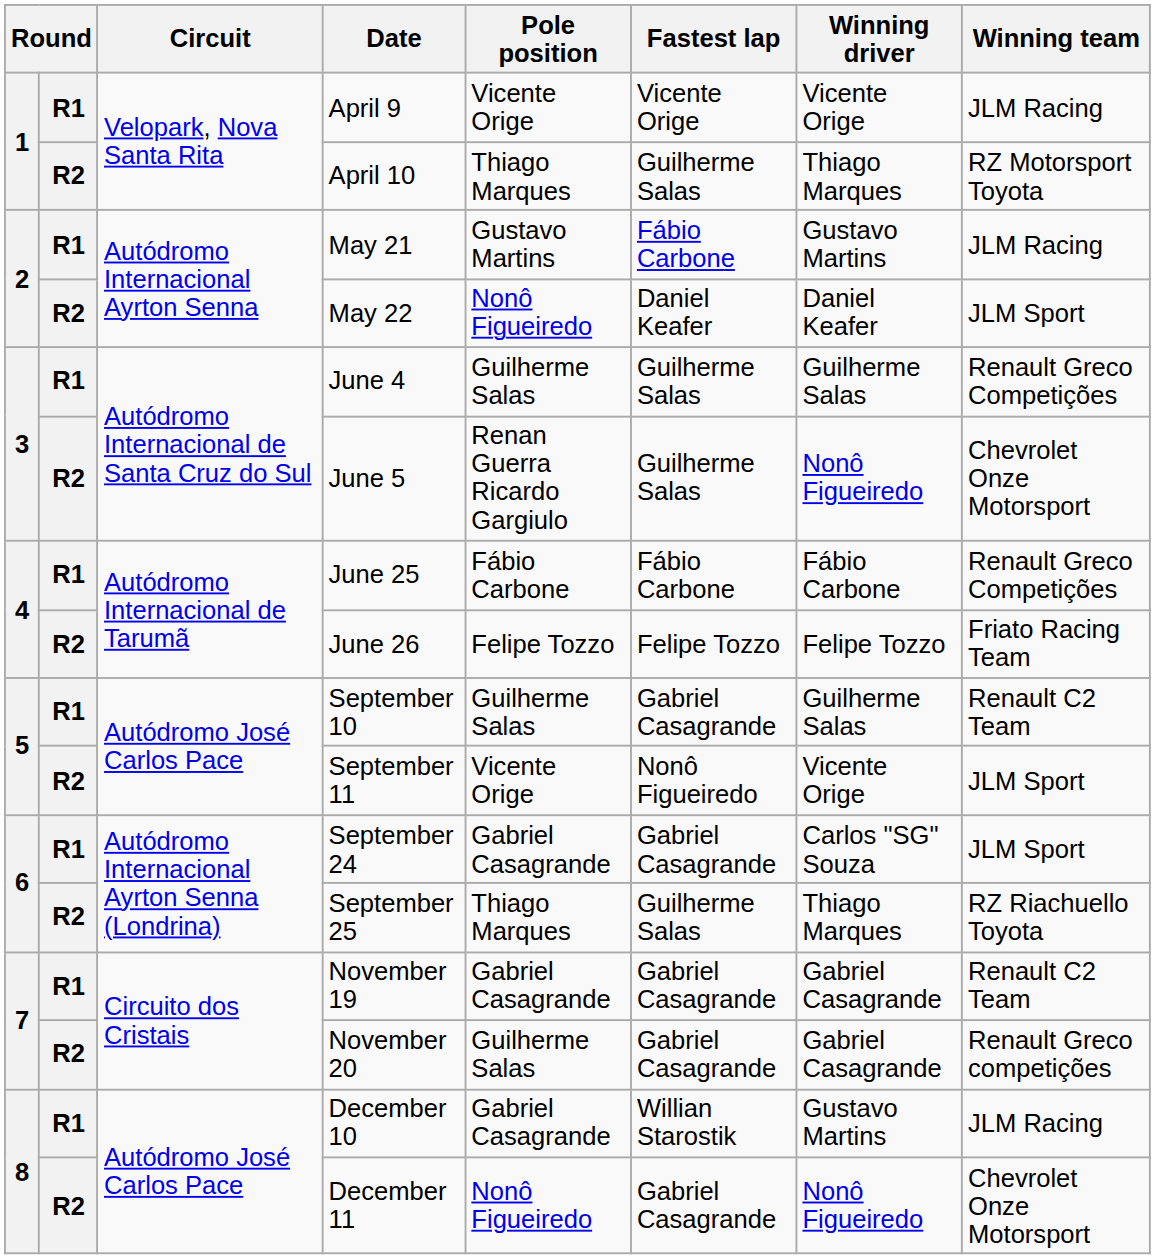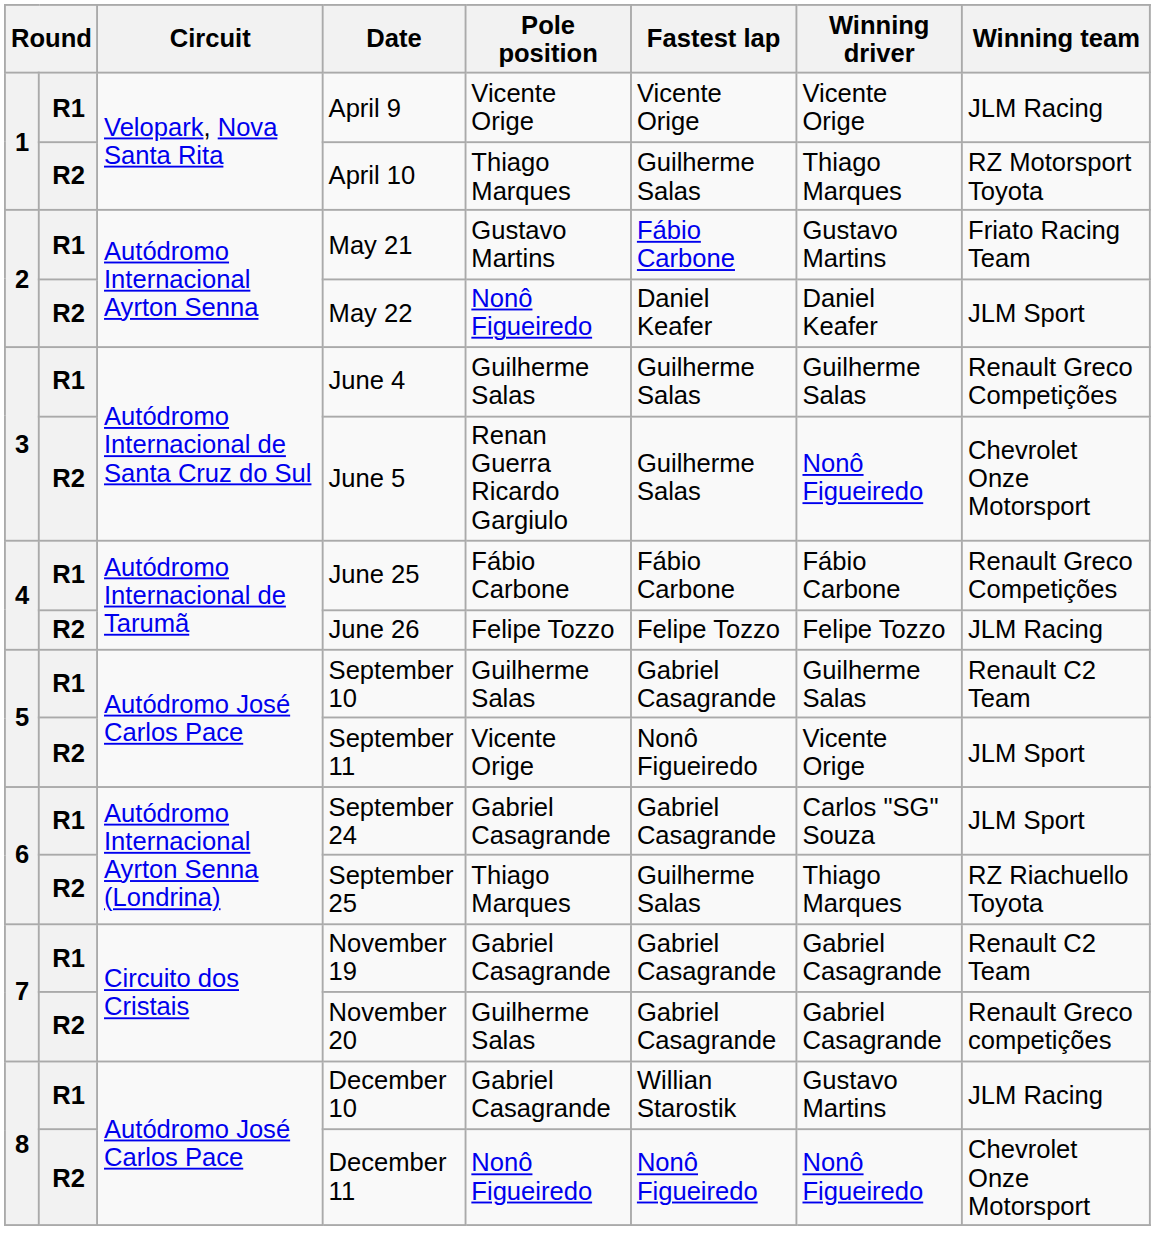 <table class="wikitable" style="font-size: 85%;">
 <tr>
 <th colspan=2>Round</th>
 <th>Circuit</th>
 <th>Date</th>
 <th>Pole position</th>
 <th>Fastest lap</th>
 <th>Winning driver</th>
 <th>Winning team</th>
 </tr>
 <tr>
 <th rowspan=2>1</th>
 <th>R1</th>
 <td rowspan=2><a href='#'>Velopark</a>, <a href='#'>Nova Santa Rita</a></td>
 <td>April 9</td>
 <td>Vicente Orige</td>
 <td>Vicente Orige</td>
 <td>Vicente Orige</td>
 <td>JLM Racing</td>
 </tr>
 <tr>
 <th>R2</th>
 <td>April 10</td>
 <td>Thiago Marques</td>
 <td>Guilherme Salas</td>
 <td>Thiago Marques</td>
 <td>RZ Motorsport Toyota</td>
 </tr>
 <tr>
 <th rowspan=2>2</th>
 <th>R1</th>
 <td rowspan=2><a href='#'>Autódromo Internacional Ayrton Senna</a></td>
 <td>May 21</td>
 <td>Gustavo Martins</td>
 <td><a href='#'>Fábio Carbone</a></td>
 <td>Gustavo Martins</td>
-<td>JLM Racing</td>
+<td>Friato Racing Team</td>
 </tr>
 <tr>
 <th>R2</th>
 <td>May 22</td>
 <td><a href='#'>Nonô Figueiredo</a></td>
 <td>Daniel Keafer</td>
 <td>Daniel Keafer</td>
 <td>JLM Sport</td>
 </tr>
 <tr>
 <th rowspan=2>3</th>
 <th>R1</th>
 <td rowspan=2><a href='#'>Autódromo Internacional de Santa Cruz do Sul</a></td>
 <td>June 4</td>
 <td>Guilherme Salas</td>
 <td>Guilherme Salas</td>
 <td>Guilherme Salas</td>
 <td>Renault Greco Competições</td>
 </tr>
 <tr>
 <th>R2</th>
 <td>June 5</td>
 <td>Renan Guerra<br>Ricardo Gargiulo</td>
 <td>Guilherme Salas</td>
 <td><a href='#'>Nonô Figueiredo</a></td>
 <td>Chevrolet Onze Motorsport</td>
 </tr>
 <tr>
 <th rowspan=2>4</th>
 <th>R1</th>
 <td rowspan=2><a href='#'>Autódromo Internacional de Tarumã</a></td>
 <td>June 25</td>
 <td>Fábio Carbone</td>
 <td>Fábio Carbone</td>
 <td>Fábio Carbone</td>
 <td>Renault Greco Competições</td>
 </tr>
 <tr>
 <th>R2</th>
 <td>June 26</td>
 <td>Felipe Tozzo</td>
 <td>Felipe Tozzo</td>
 <td>Felipe Tozzo</td>
-<td>Friato Racing Team</td>
+<td>JLM Racing</td>
 </tr>
 <tr>
 <th rowspan=2>5</th>
 <th>R1</th>
 <td rowspan=2><a href='#'>Autódromo José Carlos Pace</a></td>
 <td>September 10</td>
 <td>Guilherme Salas</td>
 <td>Gabriel Casagrande</td>
 <td>Guilherme Salas</td>
 <td>Renault C2 Team</td>
 </tr>
 <tr>
 <th>R2</th>
 <td>September 11</td>
 <td>Vicente Orige</td>
 <td>Nonô Figueiredo</td>
 <td>Vicente Orige</td>
 <td>JLM Sport</td>
 </tr>
 <tr>
 <th rowspan=2>6</th>
 <th>R1</th>
 <td rowspan=2><a href='#'>Autódromo Internacional Ayrton Senna (Londrina)</a></td>
 <td>September 24</td>
 <td>Gabriel Casagrande</td>
 <td>Gabriel Casagrande</td>
 <td>Carlos "SG" Souza</td>
 <td>JLM Sport</td>
 </tr>
 <tr>
 <th>R2</th>
 <td>September 25</td>
 <td>Thiago Marques</td>
 <td>Guilherme Salas</td>
 <td>Thiago Marques</td>
 <td>RZ Riachuello Toyota</td>
 </tr>
 <tr>
 <th rowspan=2>7</th>
 <th>R1</th>
 <td rowspan=2><a href='#'>Circuito dos Cristais</a></td>
 <td>November 19</td>
 <td>Gabriel Casagrande</td>
 <td>Gabriel Casagrande</td>
 <td>Gabriel Casagrande</td>
 <td>Renault C2 Team</td>
 </tr>
 <tr>
 <th>R2</th>
 <td>November 20</td>
 <td>Guilherme Salas</td>
 <td>Gabriel Casagrande</td>
 <td>Gabriel Casagrande</td>
 <td>Renault Greco competições</td>
 </tr>
 <tr>
 <th rowspan=2>8</th>
 <th>R1</th>
 <td rowspan=2><a href='#'>Autódromo José Carlos Pace</a></td>
 <td>December 10</td>
 <td>Gabriel Casagrande</td>
 <td>Willian Starostik</td>
 <td>Gustavo Martins</td>
 <td>JLM Racing</td>
 </tr>
 <tr>
 <th>R2</th>
 <td>December 11</td>
 <td><a href='#'>Nonô Figueiredo</a></td>
-<td>Gabriel Casagrande</td>
+<td><a href='#'>Nonô Figueiredo</a></td>
 <td><a href='#'>Nonô Figueiredo</a></td>
 <td>Chevrolet Onze Motorsport</td>
 </tr>
 </table>
